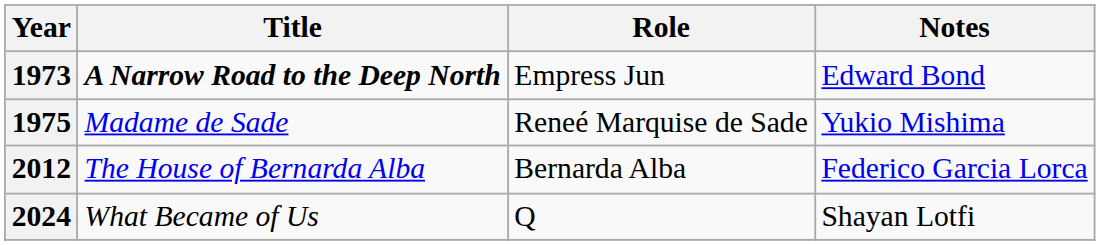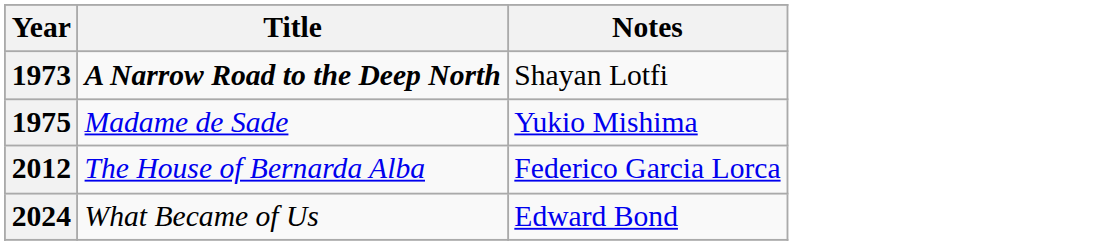 <table class="wikitable plainrowheaders sortable"  style=font-size:100%>
 <tr>
 <th scope="col">Year</th>
 <th scope="col">Title</th>
-<th scope="col">Role</th>
 <th scope="col">Notes</th>
 </tr>
 <tr>
 <th scope=row>1973</th>
 <td><strong><em>A Narrow Road to the Deep North</em></strong></td>
-<td>Empress Jun</td>
-<td><a href='#'>Edward Bond</a></td>
+<td>Shayan Lotfi</td>
 </tr>
 <tr>
 <th scope=row>1975</th>
 <td><em><a href='#'>Madame de Sade</a></em></td>
-<td>Reneé Marquise de Sade </td>
 <td><a href='#'>Yukio Mishima</a></td>
 </tr>
 <tr>
 <th scope=row>2012</th>
 <td><em><a href='#'>The House of Bernarda Alba</a></em></td>
-<td>Bernarda Alba  </td>
 <td><a href='#'>Federico Garcia Lorca</a></td>
 </tr>
 <tr>
 <th scope=row>2024</th>
 <td><em>What Became of Us</em></td>
-<td>Q  </td>
-<td>Shayan Lotfi</td>
+<td><a href='#'>Edward Bond</a></td>
 </tr>
 </table>
